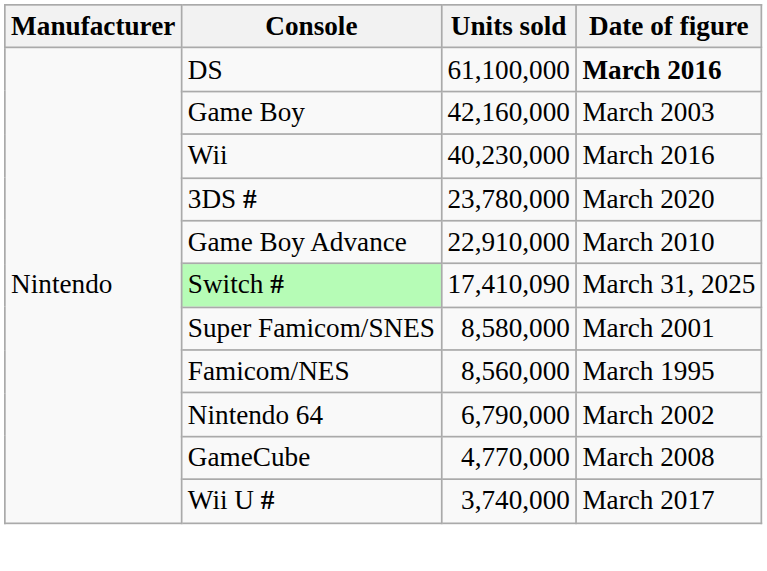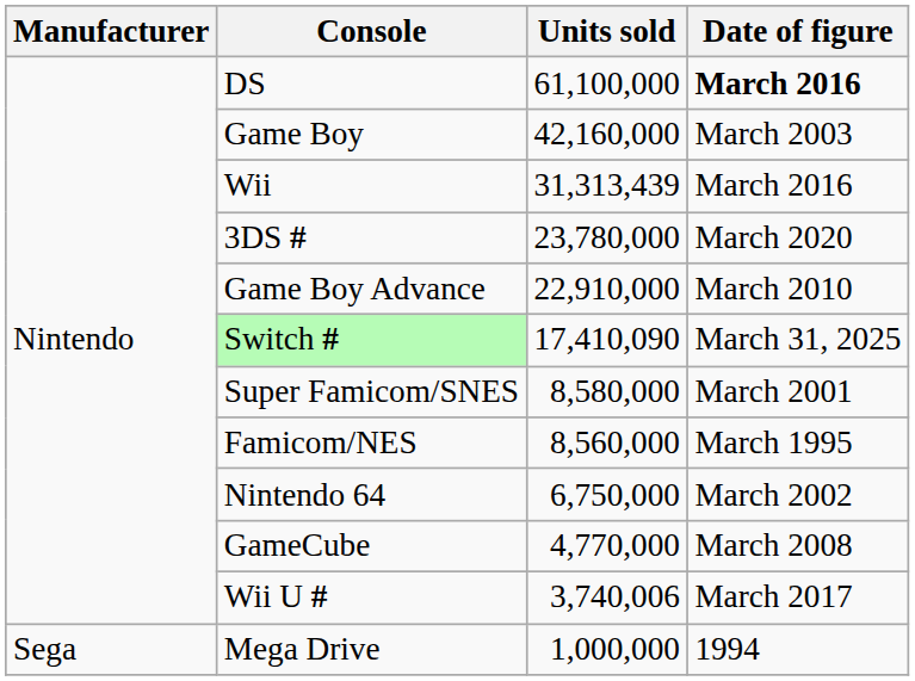 <table class="wikitable sortable">
 <tr>
 <th>Manufacturer</th>
 <th>Console</th>
 <th>Units sold</th>
 <th>Date of figure</th>
 </tr>
 <tr>
 <td rowspan="11">Nintendo</td>
 <td>DS</td>
 <td align="right">61,100,000</td>
 <td><strong>March 2016</strong></td>
 </tr>
 <tr>
 <td>Game Boy</td>
 <td align="right">42,160,000</td>
 <td>March 2003</td>
 </tr>
 <tr>
 <td>Wii</td>
-<td align="right">40,230,000</td>
+<td align="right">31,313,439</td>
 <td>March 2016</td>
 </tr>
 <tr>
 <td>3DS <strong>#</strong></td>
 <td align="right">23,780,000</td>
 <td>March 2020</td>
 </tr>
 <tr>
 <td>Game Boy Advance</td>
 <td align="right">22,910,000</td>
 <td>March 2010</td>
 </tr>
 <tr>
 <td style="background:#b6fcb6;">Switch <strong>#</strong></td>
 <td align="right">17,410,090</td>
 <td>March 31, 2025</td>
 </tr>
 <tr>
 <td>Super Famicom/SNES</td>
 <td align="right">8,580,000</td>
 <td>March 2001</td>
 </tr>
 <tr>
 <td>Famicom/NES</td>
 <td align="right">8,560,000</td>
 <td>March 1995</td>
 </tr>
 <tr>
 <td>Nintendo 64</td>
-<td align="right">6,790,000</td>
+<td align="right">6,750,000</td>
 <td>March 2002</td>
 </tr>
 <tr>
 <td>GameCube</td>
 <td align="right">4,770,000</td>
 <td>March 2008</td>
 </tr>
 <tr>
 <td>Wii U <strong>#</strong></td>
-<td align="right">3,740,000</td>
+<td align="right">3,740,006</td>
 <td>March 2017</td>
 </tr>
+<tr>
+<td>Sega</td>
+<td>Mega Drive</td>
+<td align="right">1,000,000</td>
+<td>1994</td>
+</tr>
 </table>
